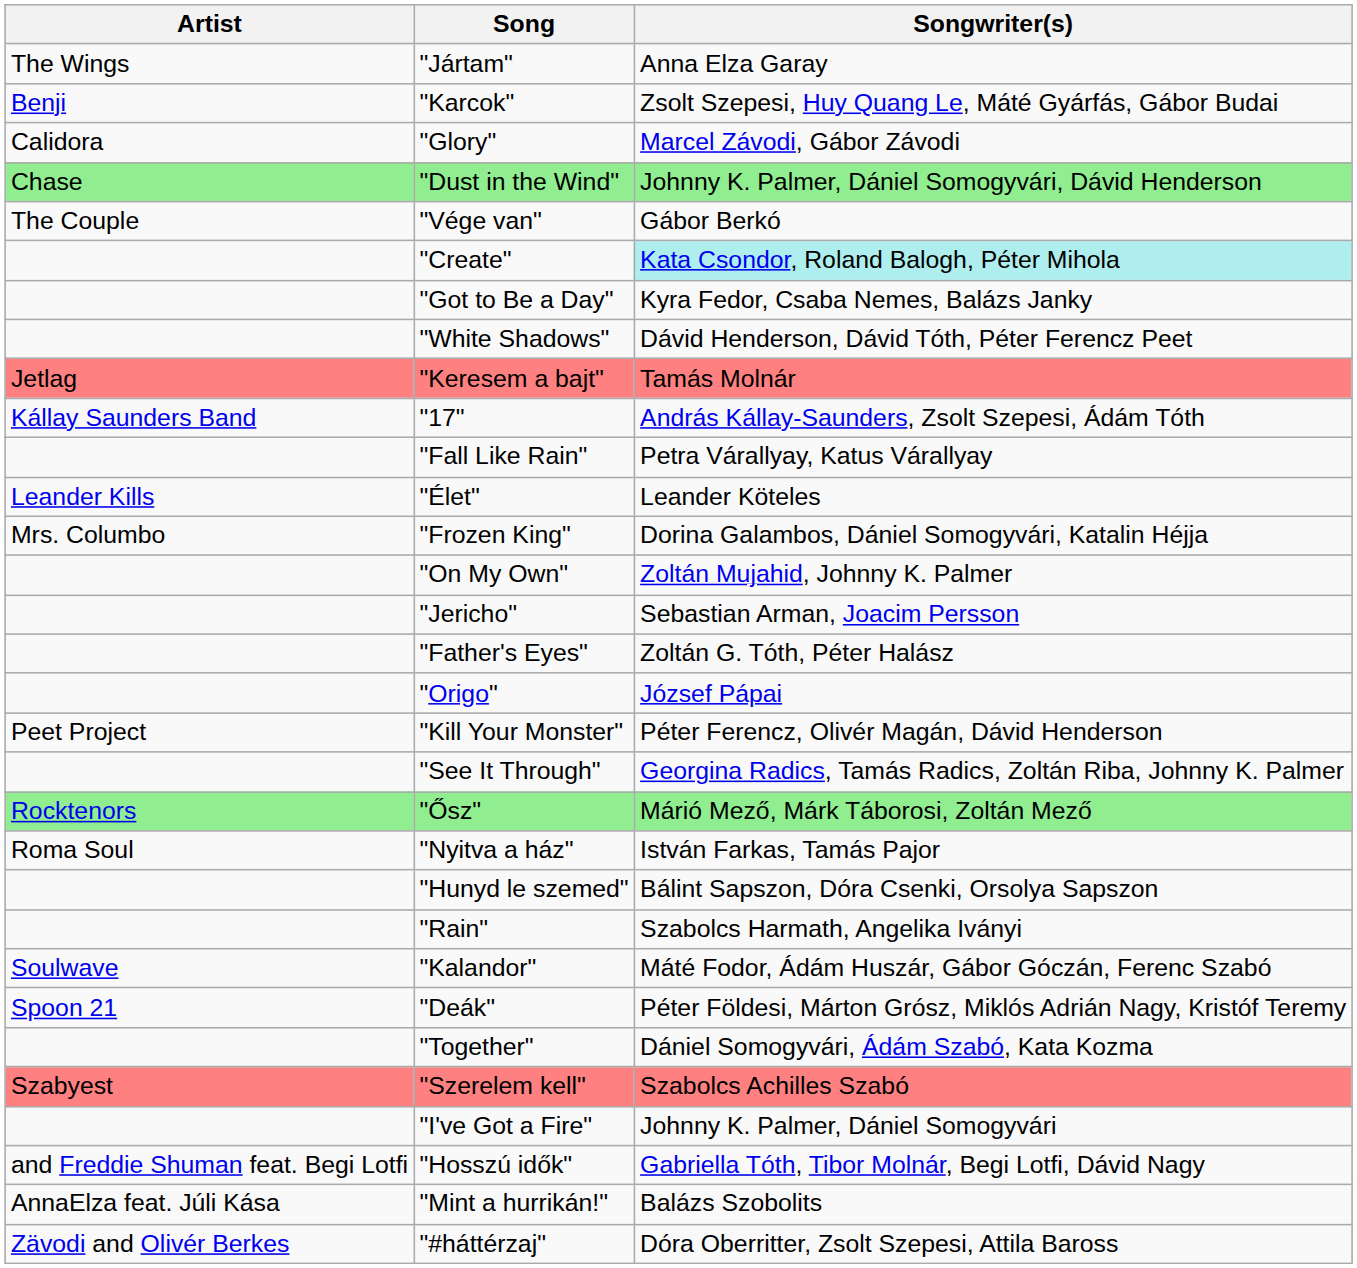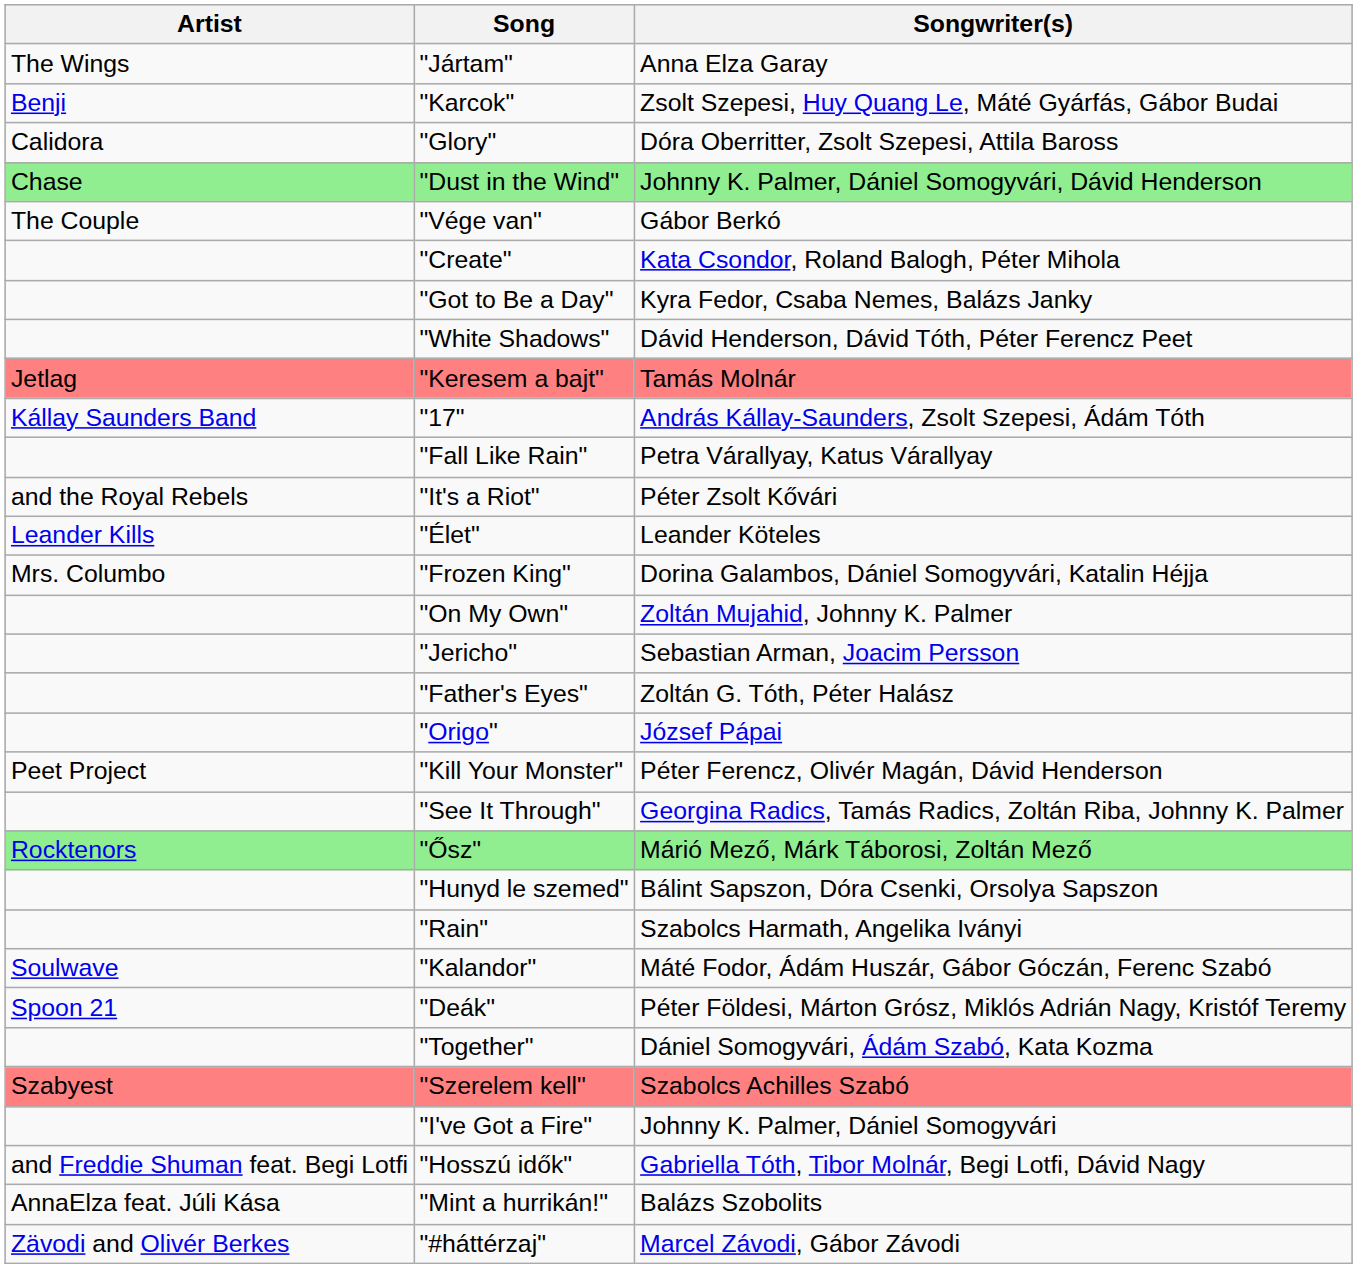 <table class="sortable wikitable" style="margin: 1em auto 1em auto">
 <tr>
 <th>Artist</th>
 <th>Song</th>
 <th class="unsortable">Songwriter(s)</th>
 </tr>
 <tr>
 <td data-sort-value="Wings, The">The Wings</td>
 <td>"Jártam"</td>
 <td>Anna Elza Garay</td>
 </tr>
 <tr>
 <td><a href='#'>Benji</a></td>
 <td>"Karcok"</td>
 <td>Zsolt Szepesi, <a href='#'>Huy Quang Le</a>, Máté Gyárfás, Gábor Budai</td>
 </tr>
 <tr>
 <td>Calidora</td>
 <td>"Glory"</td>
-<td><a href='#'>Marcel Závodi</a>, Gábor Závodi</td>
+<td>Dóra Oberritter, Zsolt Szepesi, Attila Baross</td>
 </tr>
 <tr style="background:#90EE90;">
 <td>Chase</td>
 <td>"Dust in the Wind"</td>
 <td>Johnny K. Palmer, Dániel Somogyvári, Dávid Henderson</td>
 </tr>
 <tr>
 <td data-sort-value="Couple, The">The Couple</td>
 <td>"Vége van"</td>
 <td>Gábor Berkó</td>
 </tr>
 <tr>
 <td></td>
 <td>"Create"</td>
-<td style="background: paleturquoise;"><a href='#'>Kata Csondor</a>, Roland Balogh, Péter Mihola</td>
+<td><a href='#'>Kata Csondor</a>, Roland Balogh, Péter Mihola</td>
 </tr>
 <tr>
 <td></td>
 <td>"Got to Be a Day"</td>
 <td>Kyra Fedor, Csaba Nemes, Balázs Janky</td>
 </tr>
 <tr>
 <td></td>
 <td>"White Shadows"</td>
 <td>Dávid Henderson, Dávid Tóth, Péter Ferencz Peet</td>
 </tr>
 <tr style="background:#fe8080;">
 <td>Jetlag</td>
 <td>"Keresem a bajt"</td>
 <td>Tamás Molnár</td>
 </tr>
 <tr>
 <td><a href='#'>Kállay Saunders Band</a></td>
 <td>"17"</td>
 <td><a href='#'>András Kállay-Saunders</a>, Zsolt Szepesi, Ádám Tóth</td>
 </tr>
 <tr>
 <td></td>
 <td>"Fall Like Rain"</td>
 <td>Petra Várallyay, Katus Várallyay</td>
+</tr>
+<tr>
+<td> and the Royal Rebels</td>
+<td>"It's a Riot"</td>
+<td>Péter Zsolt Kővári</td>
 </tr>
 <tr>
 <td><a href='#'>Leander Kills</a></td>
 <td>"Élet"</td>
 <td>Leander Köteles</td>
 </tr>
 <tr>
 <td>Mrs. Columbo</td>
 <td>"Frozen King"</td>
 <td>Dorina Galambos, Dániel Somogyvári, Katalin Héjja</td>
 </tr>
 <tr>
 <td></td>
 <td>"On My Own"</td>
 <td><a href='#'>Zoltán Mujahid</a>, Johnny K. Palmer</td>
 </tr>
 <tr>
 <td></td>
 <td>"Jericho"</td>
 <td>Sebastian Arman, <a href='#'>Joacim Persson</a></td>
 </tr>
 <tr>
 <td></td>
 <td>"Father's Eyes"</td>
 <td>Zoltán G. Tóth, Péter Halász</td>
 </tr>
 <tr>
 <td></td>
 <td>"<a href='#'>Origo</a>"</td>
 <td><a href='#'>József Pápai</a></td>
 </tr>
 <tr>
 <td>Peet Project</td>
 <td>"Kill Your Monster"</td>
 <td>Péter Ferencz, Olivér Magán, Dávid Henderson</td>
 </tr>
 <tr>
 <td></td>
 <td>"See It Through"</td>
 <td><a href='#'>Georgina Radics</a>, Tamás Radics, Zoltán Riba, Johnny K. Palmer</td>
 </tr>
 <tr style="background:#90EE90;">
 <td><a href='#'>Rocktenors</a></td>
 <td>"Ősz"</td>
 <td>Márió Mező, Márk Táborosi, Zoltán Mező</td>
-</tr>
-<tr>
-<td>Roma Soul</td>
-<td>"Nyitva a ház"</td>
-<td>István Farkas, Tamás Pajor</td>
 </tr>
 <tr>
 <td></td>
 <td>"Hunyd le szemed"</td>
 <td>Bálint Sapszon, Dóra Csenki, Orsolya Sapszon</td>
 </tr>
 <tr>
 <td></td>
 <td>"Rain"</td>
 <td>Szabolcs Harmath, Angelika Iványi</td>
 </tr>
 <tr>
 <td><a href='#'>Soulwave</a></td>
 <td>"Kalandor"</td>
 <td>Máté Fodor, Ádám Huszár, Gábor Góczán, Ferenc Szabó</td>
 </tr>
 <tr>
 <td><a href='#'>Spoon 21</a></td>
 <td>"Deák"</td>
 <td>Péter Földesi, Márton Grósz, Miklós Adrián Nagy, Kristóf Teremy</td>
 </tr>
 <tr>
 <td></td>
 <td>"Together"</td>
 <td>Dániel Somogyvári, <a href='#'>Ádám Szabó</a>, Kata Kozma</td>
 </tr>
 <tr style="background:#fe8080;">
 <td>Szabyest</td>
 <td>"Szerelem kell"</td>
 <td>Szabolcs Achilles Szabó</td>
 </tr>
 <tr>
 <td></td>
 <td>"I've Got a Fire"</td>
 <td>Johnny K. Palmer, Dániel Somogyvári</td>
 </tr>
 <tr>
 <td> and <a href='#'>Freddie Shuman</a> feat. Begi Lotfi</td>
 <td>"Hosszú idők"</td>
 <td><a href='#'>Gabriella Tóth</a>, <a href='#'>Tibor Molnár</a>, Begi Lotfi, Dávid Nagy</td>
 </tr>
 <tr>
 <td>AnnaElza feat. Júli Kása</td>
 <td>"Mint a hurrikán!"</td>
 <td>Balázs Szobolits</td>
 </tr>
 <tr>
 <td><a href='#'>Zävodi</a> and <a href='#'>Olivér Berkes</a></td>
 <td>"#háttérzaj"</td>
-<td>Dóra Oberritter, Zsolt Szepesi, Attila Baross</td>
+<td><a href='#'>Marcel Závodi</a>, Gábor Závodi</td>
 </tr>
 </table>
